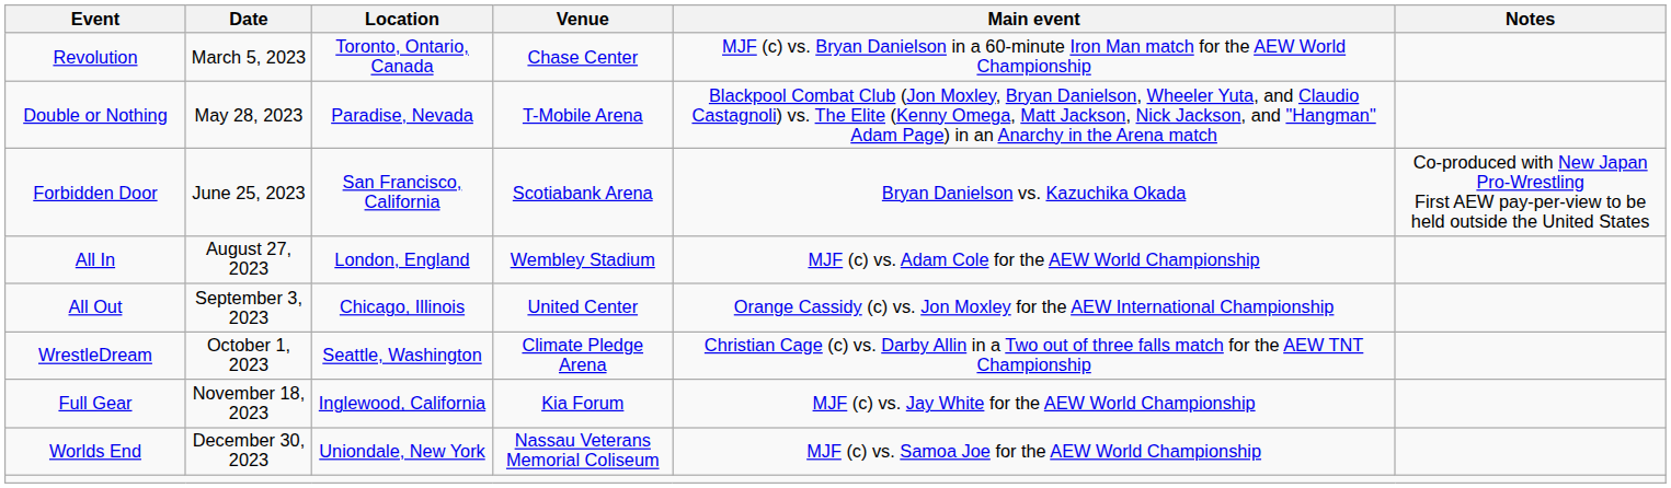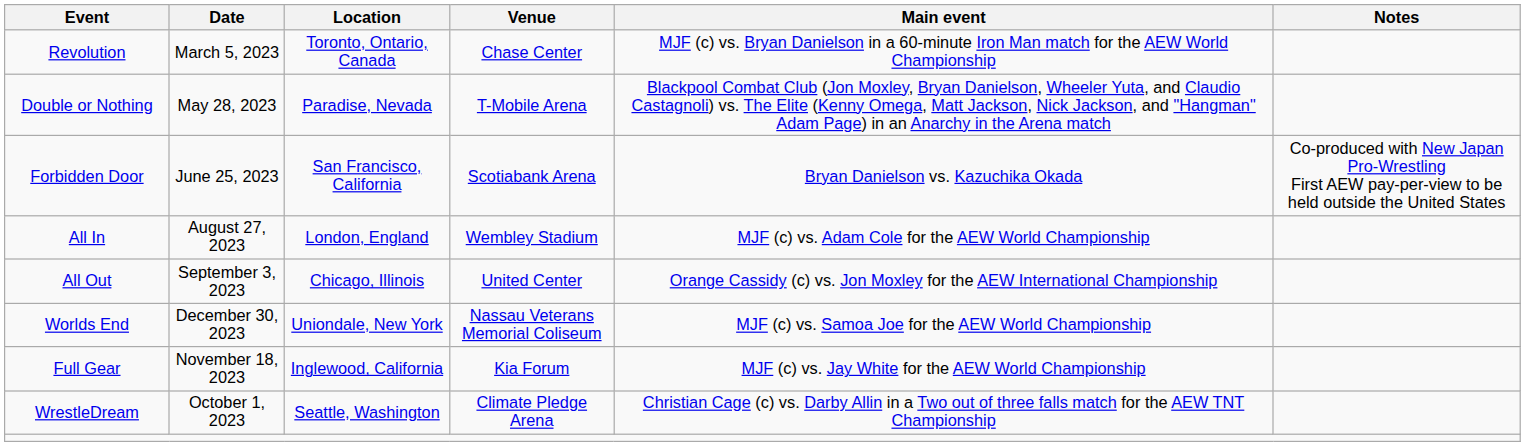 <table class="sortable wikitable succession-box" style="font-size:85%; text-align:center; width: 100%">
 <tr>
 <th scope="col" width="10%">Event</th>
 <th scope="col" width="7%">Date</th>
 <th scope="col" width="10%">Location</th>
 <th scope="col" width="10%">Venue</th>
 <th scope="col" width="40%">Main event</th>
 <th scope="col" width="15%">Notes</th>
 </tr>
 <tr>
 <td><a href='#'>Revolution</a></td>
 <td>March 5, 2023</td>
 <td><a href='#'>Toronto, Ontario, Canada</a></td>
 <td><a href='#'>Chase Center</a></td>
 <td><a href='#'>MJF</a> (c) vs. <a href='#'>Bryan Danielson</a> in a 60-minute <a href='#'>Iron Man match</a> for the <a href='#'>AEW World Championship</a></td>
 <td></td>
 </tr>
 <tr>
 <td><a href='#'>Double or Nothing</a></td>
 <td>May 28, 2023</td>
 <td><a href='#'>Paradise, Nevada</a></td>
 <td><a href='#'>T-Mobile Arena</a></td>
 <td><a href='#'>Blackpool Combat Club</a> (<a href='#'>Jon Moxley</a>, <a href='#'>Bryan Danielson</a>, <a href='#'>Wheeler Yuta</a>, and <a href='#'>Claudio Castagnoli</a>) vs. <a href='#'>The Elite</a> (<a href='#'>Kenny Omega</a>, <a href='#'>Matt Jackson</a>, <a href='#'>Nick Jackson</a>, and <a href='#'>"Hangman" Adam Page</a>) in an <a href='#'>Anarchy in the Arena match</a></td>
 <td></td>
 </tr>
 <tr>
 <td><a href='#'>Forbidden Door</a></td>
 <td>June 25, 2023</td>
 <td><a href='#'>San Francisco, California</a></td>
 <td><a href='#'>Scotiabank Arena</a></td>
 <td><a href='#'>Bryan Danielson</a> vs. <a href='#'>Kazuchika Okada</a></td>
 <td>Co-produced with <a href='#'>New Japan Pro-Wrestling</a><br>First AEW pay-per-view to be held outside the United States</td>
 </tr>
 <tr>
 <td><a href='#'>All In</a></td>
 <td>August 27, 2023</td>
 <td><a href='#'>London, England</a></td>
 <td><a href='#'>Wembley Stadium</a></td>
 <td><a href='#'>MJF</a> (c) vs. <a href='#'>Adam Cole</a> for the <a href='#'>AEW World Championship</a></td>
 <td></td>
 </tr>
 <tr>
 <td><a href='#'>All Out</a></td>
 <td>September 3, 2023</td>
 <td><a href='#'>Chicago, Illinois</a></td>
 <td><a href='#'>United Center</a></td>
 <td><a href='#'>Orange Cassidy</a> (c) vs. <a href='#'>Jon Moxley</a> for the <a href='#'>AEW International Championship</a></td>
 <td></td>
 </tr>
 <tr>
-<td><a href='#'>WrestleDream</a></td>
-<td>October 1, 2023</td>
-<td><a href='#'>Seattle, Washington</a></td>
-<td><a href='#'>Climate Pledge Arena</a></td>
-<td><a href='#'>Christian Cage</a> (c) vs. <a href='#'>Darby Allin</a> in a <a href='#'>Two out of three falls match</a> for the <a href='#'>AEW TNT Championship</a></td>
+<td><a href='#'>Worlds End</a></td>
+<td>December 30, 2023</td>
+<td><a href='#'>Uniondale, New York</a></td>
+<td><a href='#'>Nassau Veterans Memorial Coliseum</a></td>
+<td><a href='#'>MJF</a> (c) vs. <a href='#'>Samoa Joe</a> for the <a href='#'>AEW World Championship</a></td>
 <td></td>
 </tr>
 <tr>
 <td><a href='#'>Full Gear</a></td>
 <td>November 18, 2023</td>
 <td><a href='#'>Inglewood, California</a></td>
 <td><a href='#'>Kia Forum</a></td>
 <td><a href='#'>MJF</a> (c) vs. <a href='#'>Jay White</a> for the <a href='#'>AEW World Championship</a></td>
 <td></td>
 </tr>
 <tr>
-<td><a href='#'>Worlds End</a></td>
-<td>December 30, 2023</td>
-<td><a href='#'>Uniondale, New York</a></td>
-<td><a href='#'>Nassau Veterans Memorial Coliseum</a></td>
-<td><a href='#'>MJF</a> (c) vs. <a href='#'>Samoa Joe</a> for the <a href='#'>AEW World Championship</a></td>
+<td><a href='#'>WrestleDream</a></td>
+<td>October 1, 2023</td>
+<td><a href='#'>Seattle, Washington</a></td>
+<td><a href='#'>Climate Pledge Arena</a></td>
+<td><a href='#'>Christian Cage</a> (c) vs. <a href='#'>Darby Allin</a> in a <a href='#'>Two out of three falls match</a> for the <a href='#'>AEW TNT Championship</a></td>
 <td></td>
 </tr>
 <tr>
 <td colspan=6></td>
 </tr>
 </table>
